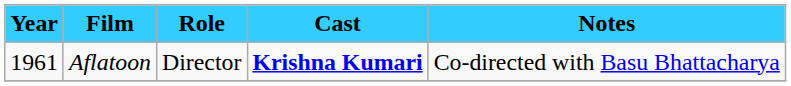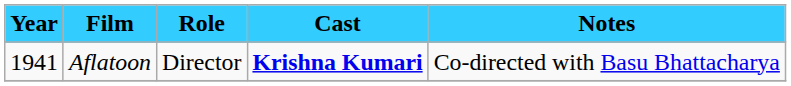 <table class="wikitable">
 <tr>
 <th style="text-align:center; background:#3cf;">Year</th>
 <th style="text-align:center; background:#3cf;">Film</th>
 <th style="text-align:center; background:#3cf;">Role</th>
 <th style="text-align:center; background:#3cf;">Cast</th>
 <th style="text-align:center; background:#3cf;">Notes</th>
 </tr>
 <tr>
-<td>1961</td>
+<td>1941</td>
 <td><em>Aflatoon</em></td>
 <td>Director</td>
 <td><strong><a href='#'>Krishna Kumari</a></strong></td>
 <td>Co-directed with <a href='#'>Basu Bhattacharya</a></td>
 </tr>
 <tr>
 </tr>
 </table>
